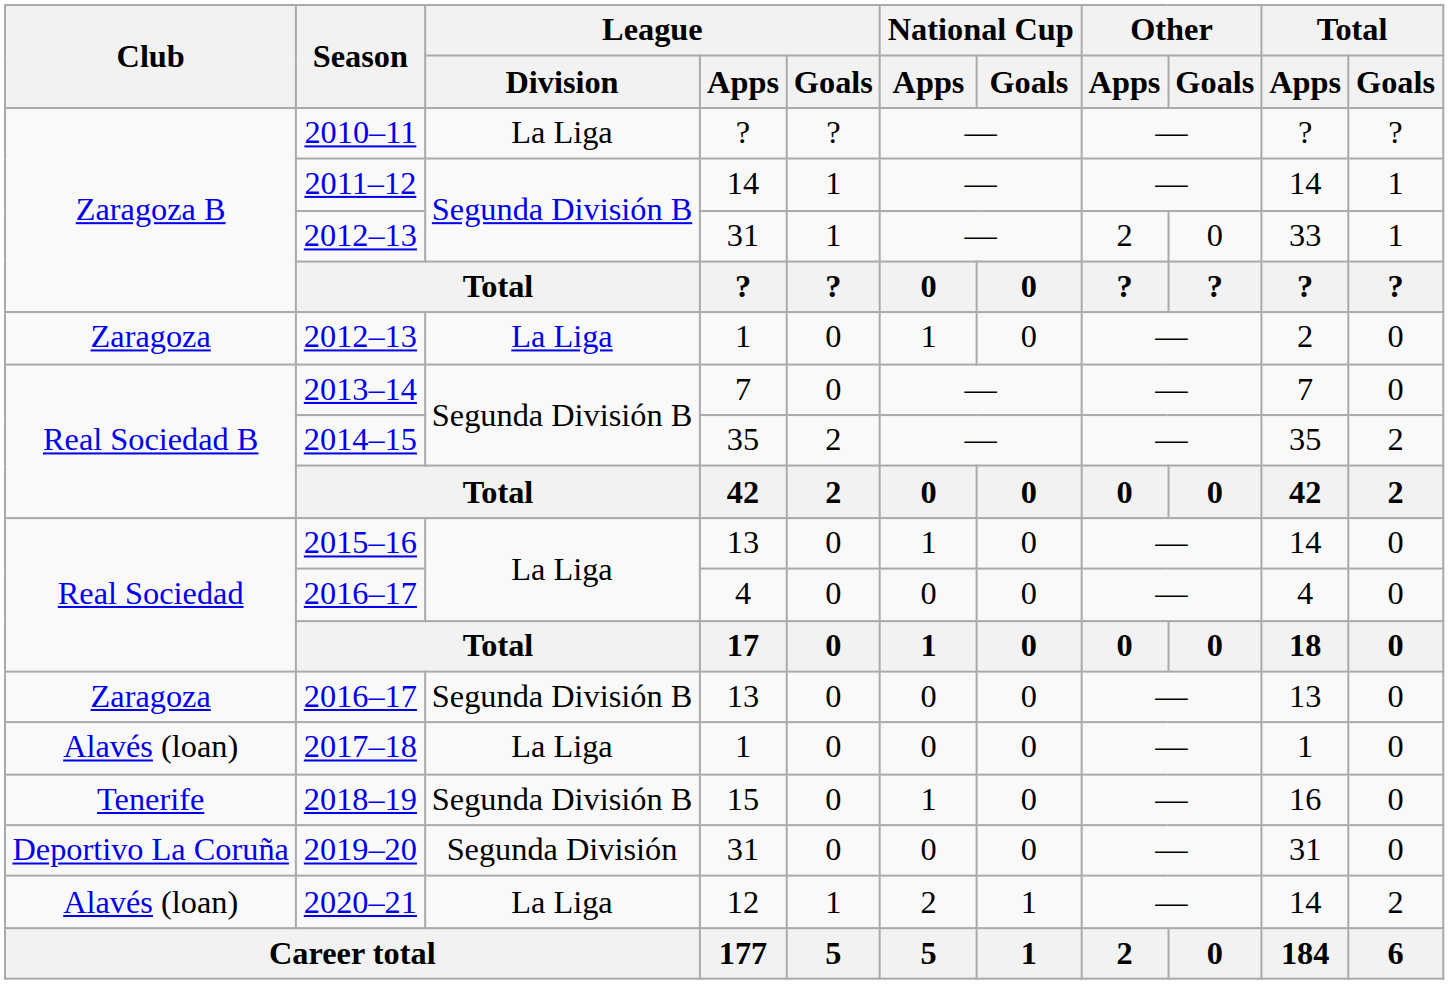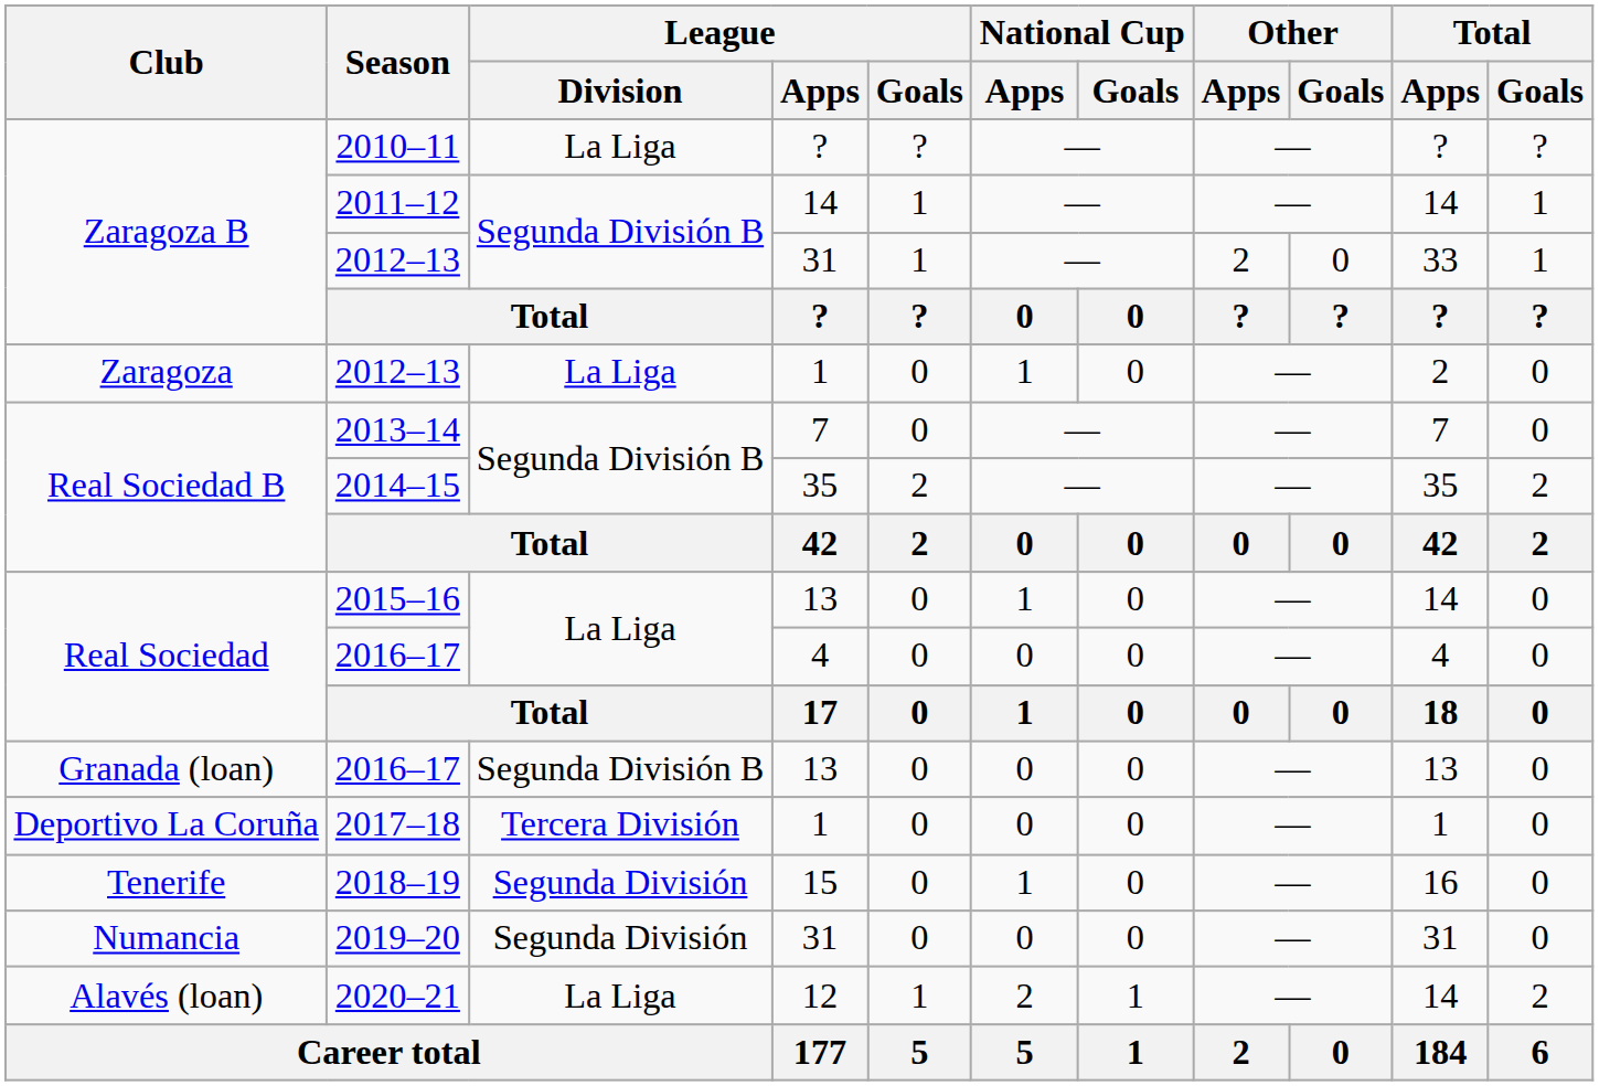 <table class="wikitable" style="text-align:center">
 <tr>
 <th rowspan="2">Club</th>
 <th rowspan="2">Season</th>
 <th colspan="3">League</th>
 <th colspan="2">National Cup</th>
 <th colspan="2">Other</th>
 <th colspan="2">Total</th>
 </tr>
 <tr>
 <th>Division</th>
 <th>Apps</th>
 <th>Goals</th>
 <th>Apps</th>
 <th>Goals</th>
 <th>Apps</th>
 <th>Goals</th>
 <th>Apps</th>
 <th>Goals</th>
 </tr>
 <tr>
 <td rowspan="4"><a href='#'>Zaragoza B</a></td>
 <td><a href='#'>2010–11</a></td>
 <td>La Liga</td>
 <td>?</td>
 <td>?</td>
 <td colspan="2">—</td>
 <td colspan="2">—</td>
 <td>?</td>
 <td>?</td>
 </tr>
 <tr>
 <td><a href='#'>2011–12</a></td>
 <td rowspan="2"><a href='#'>Segunda División B</a></td>
 <td>14</td>
 <td>1</td>
 <td colspan="2">—</td>
 <td colspan="2">—</td>
 <td>14</td>
 <td>1</td>
 </tr>
 <tr>
 <td><a href='#'>2012–13</a></td>
 <td>31</td>
 <td>1</td>
 <td colspan="2">—</td>
 <td>2</td>
 <td>0</td>
 <td>33</td>
 <td>1</td>
 </tr>
 <tr>
 <th colspan="2">Total</th>
 <th>?</th>
 <th>?</th>
 <th>0</th>
 <th>0</th>
 <th>?</th>
 <th>?</th>
 <th>?</th>
 <th>?</th>
 </tr>
 <tr>
 <td><a href='#'>Zaragoza</a></td>
 <td><a href='#'>2012–13</a></td>
 <td><a href='#'>La Liga</a></td>
 <td>1</td>
 <td>0</td>
 <td>1</td>
 <td>0</td>
 <td colspan="2">—</td>
 <td>2</td>
 <td>0</td>
 </tr>
 <tr>
 <td rowspan="3"><a href='#'>Real Sociedad B</a></td>
 <td><a href='#'>2013–14</a></td>
 <td rowspan="2">Segunda División B</td>
 <td>7</td>
 <td>0</td>
 <td colspan="2">—</td>
 <td colspan="2">—</td>
 <td>7</td>
 <td>0</td>
 </tr>
 <tr>
 <td><a href='#'>2014–15</a></td>
 <td>35</td>
 <td>2</td>
 <td colspan="2">—</td>
 <td colspan="2">—</td>
 <td>35</td>
 <td>2</td>
 </tr>
 <tr>
 <th colspan="2">Total</th>
 <th>42</th>
 <th>2</th>
 <th>0</th>
 <th>0</th>
 <th>0</th>
 <th>0</th>
 <th>42</th>
 <th>2</th>
 </tr>
 <tr>
 <td rowspan="3"><a href='#'>Real Sociedad</a></td>
 <td><a href='#'>2015–16</a></td>
 <td rowspan="2">La Liga</td>
 <td>13</td>
 <td>0</td>
 <td>1</td>
 <td>0</td>
 <td colspan="2">—</td>
 <td>14</td>
 <td>0</td>
 </tr>
 <tr>
 <td><a href='#'>2016–17</a></td>
 <td>4</td>
 <td>0</td>
 <td>0</td>
 <td>0</td>
 <td colspan="2">—</td>
 <td>4</td>
 <td>0</td>
 </tr>
 <tr>
 <th colspan="2">Total</th>
 <th>17</th>
 <th>0</th>
 <th>1</th>
 <th>0</th>
 <th>0</th>
 <th>0</th>
 <th>18</th>
 <th>0</th>
 </tr>
 <tr>
-<td><a href='#'>Zaragoza</a></td>
+<td><a href='#'>Granada</a> (loan)</td>
 <td><a href='#'>2016–17</a></td>
 <td>Segunda División B</td>
 <td>13</td>
 <td>0</td>
 <td>0</td>
 <td>0</td>
 <td colspan="2">—</td>
 <td>13</td>
 <td>0</td>
 </tr>
 <tr>
-<td><a href='#'>Alavés</a> (loan)</td>
+<td><a href='#'>Deportivo La Coruña</a></td>
 <td><a href='#'>2017–18</a></td>
-<td>La Liga</td>
+<td><a href='#'>Tercera División</a></td>
 <td>1</td>
 <td>0</td>
 <td>0</td>
 <td>0</td>
 <td colspan="2">—</td>
 <td>1</td>
 <td>0</td>
 </tr>
 <tr>
 <td><a href='#'>Tenerife</a></td>
 <td><a href='#'>2018–19</a></td>
-<td>Segunda División B</td>
+<td><a href='#'>Segunda División</a></td>
 <td>15</td>
 <td>0</td>
 <td>1</td>
 <td>0</td>
 <td colspan="2">—</td>
 <td>16</td>
 <td>0</td>
 </tr>
 <tr>
-<td><a href='#'>Deportivo La Coruña</a></td>
+<td><a href='#'>Numancia</a></td>
 <td><a href='#'>2019–20</a></td>
 <td>Segunda División</td>
 <td>31</td>
 <td>0</td>
 <td>0</td>
 <td>0</td>
 <td colspan="2">—</td>
 <td>31</td>
 <td>0</td>
 </tr>
 <tr>
 <td><a href='#'>Alavés</a> (loan)</td>
 <td><a href='#'>2020–21</a></td>
 <td>La Liga</td>
 <td>12</td>
 <td>1</td>
 <td>2</td>
 <td>1</td>
 <td colspan="2">—</td>
 <td>14</td>
 <td>2</td>
 </tr>
 <tr>
 <th colspan="3">Career total</th>
 <th>177</th>
 <th>5</th>
 <th>5</th>
 <th>1</th>
 <th>2</th>
 <th>0</th>
 <th>184</th>
 <th>6</th>
 </tr>
 </table>
